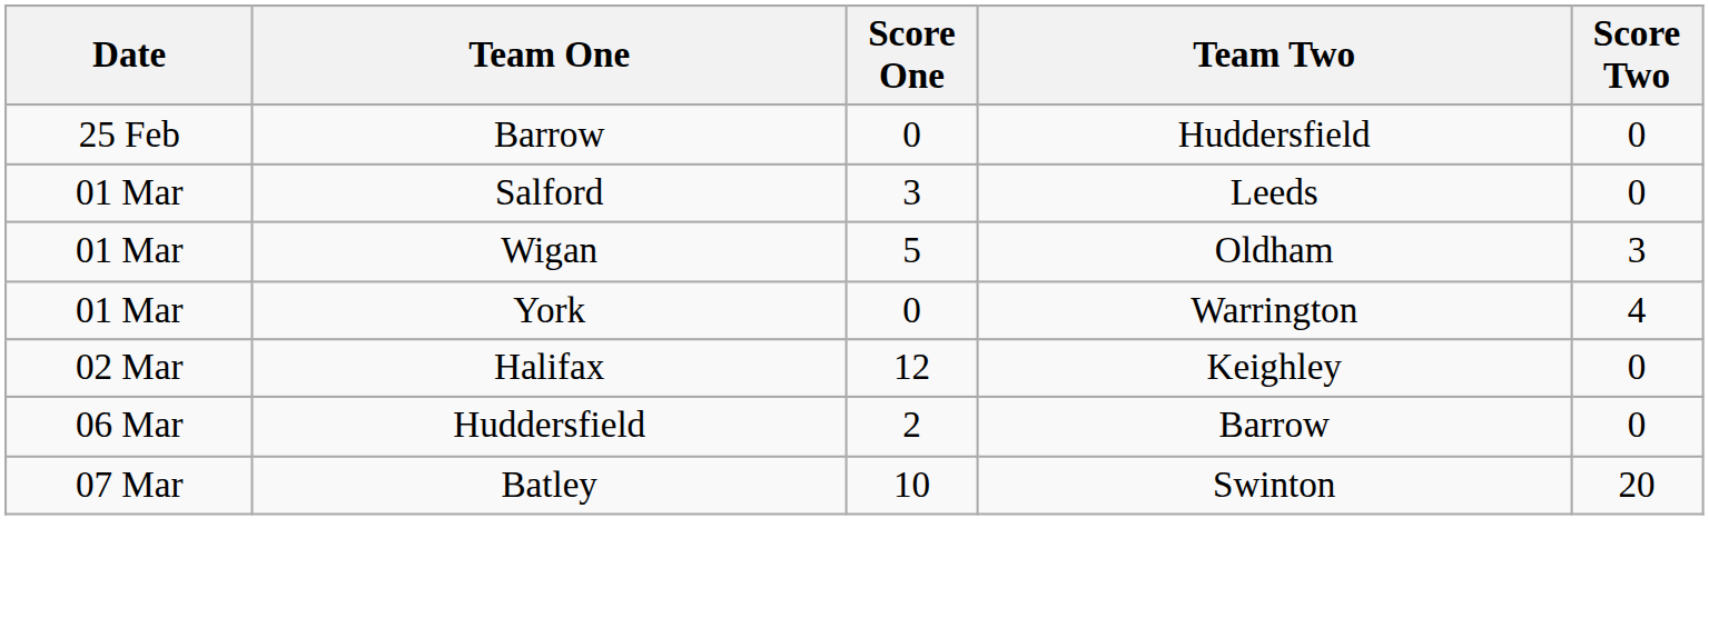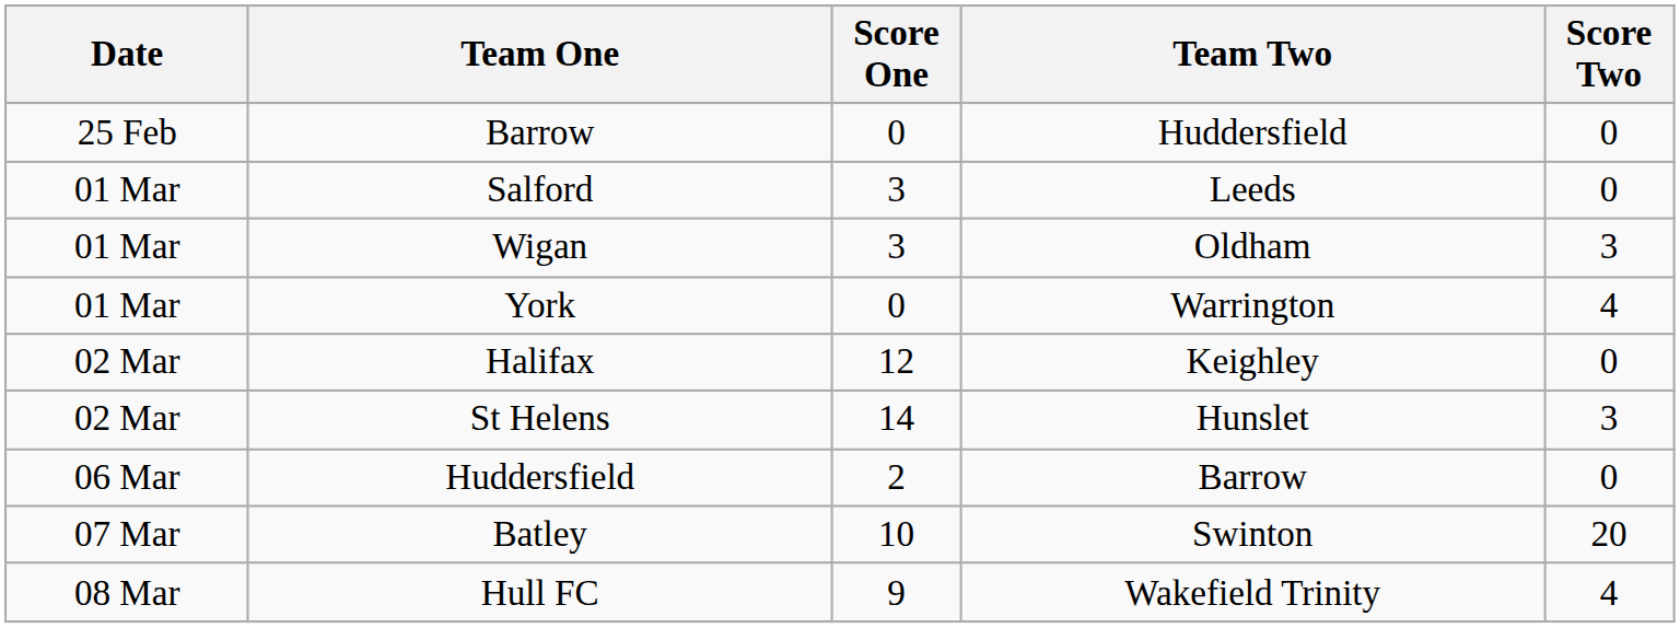 <table class="wikitable" style="text-align: center">
 <tr>
 <th width=100>Date</th>
 <th width=250>Team One</th>
 <th width=50>Score One</th>
 <th width=250>Team Two</th>
 <th width=50>Score Two</th>
 </tr>
 <tr>
 <td>25 Feb</td>
 <td>Barrow</td>
 <td>0</td>
 <td>Huddersfield</td>
 <td>0</td>
 </tr>
 <tr>
 <td>01 Mar</td>
 <td>Salford</td>
 <td>3</td>
 <td>Leeds</td>
 <td>0</td>
 </tr>
 <tr>
 <td>01 Mar</td>
 <td>Wigan</td>
-<td>5</td>
+<td>3</td>
 <td>Oldham</td>
 <td>3</td>
 </tr>
 <tr>
 <td>01 Mar</td>
 <td>York</td>
 <td>0</td>
 <td>Warrington</td>
 <td>4</td>
 </tr>
 <tr>
 <td>02 Mar</td>
 <td>Halifax</td>
 <td>12</td>
 <td>Keighley</td>
 <td>0</td>
 </tr>
 <tr>
+<td>02 Mar</td>
+<td>St Helens</td>
+<td>14</td>
+<td>Hunslet</td>
+<td>3</td>
+</tr>
+<tr>
 <td>06 Mar</td>
 <td>Huddersfield</td>
 <td>2</td>
 <td>Barrow</td>
 <td>0</td>
 </tr>
 <tr>
 <td>07 Mar</td>
 <td>Batley</td>
 <td>10</td>
 <td>Swinton</td>
 <td>20</td>
 </tr>
+<tr>
+<td>08 Mar</td>
+<td>Hull FC</td>
+<td>9</td>
+<td>Wakefield Trinity</td>
+<td>4</td>
+</tr>
 </table>
